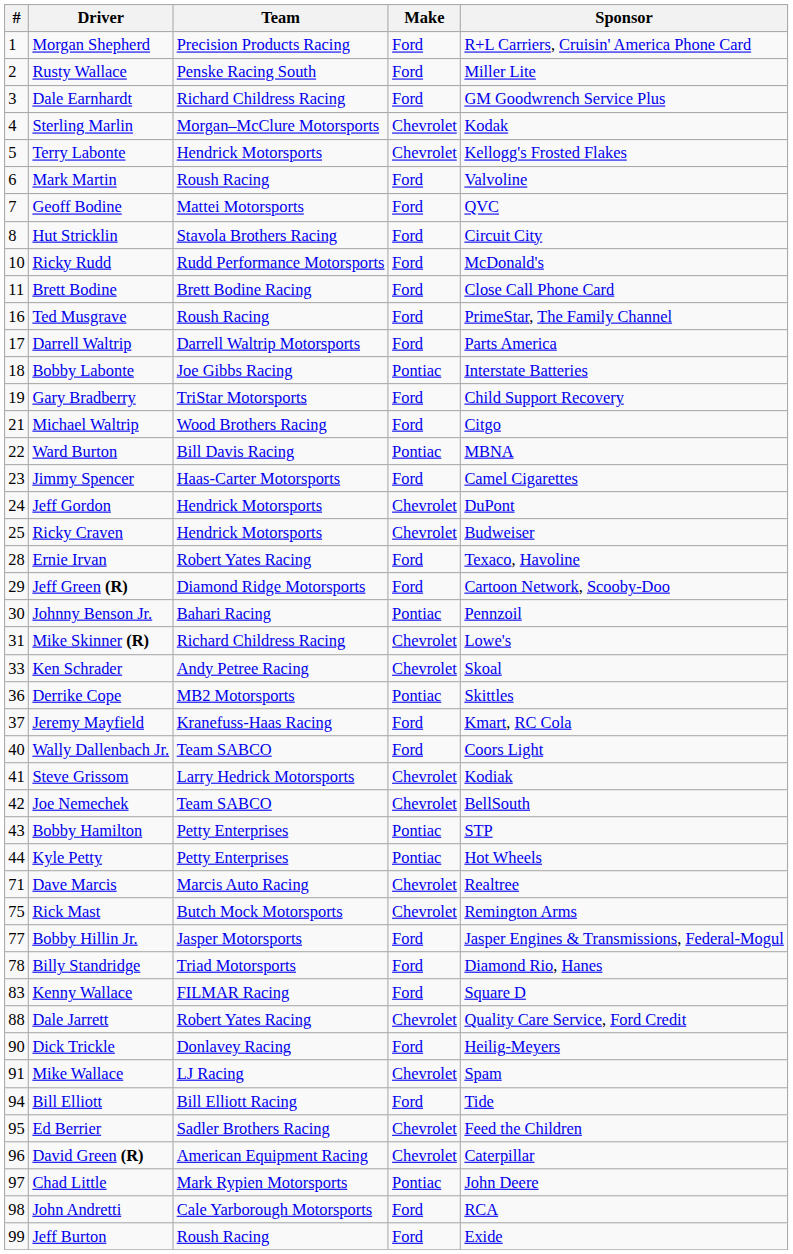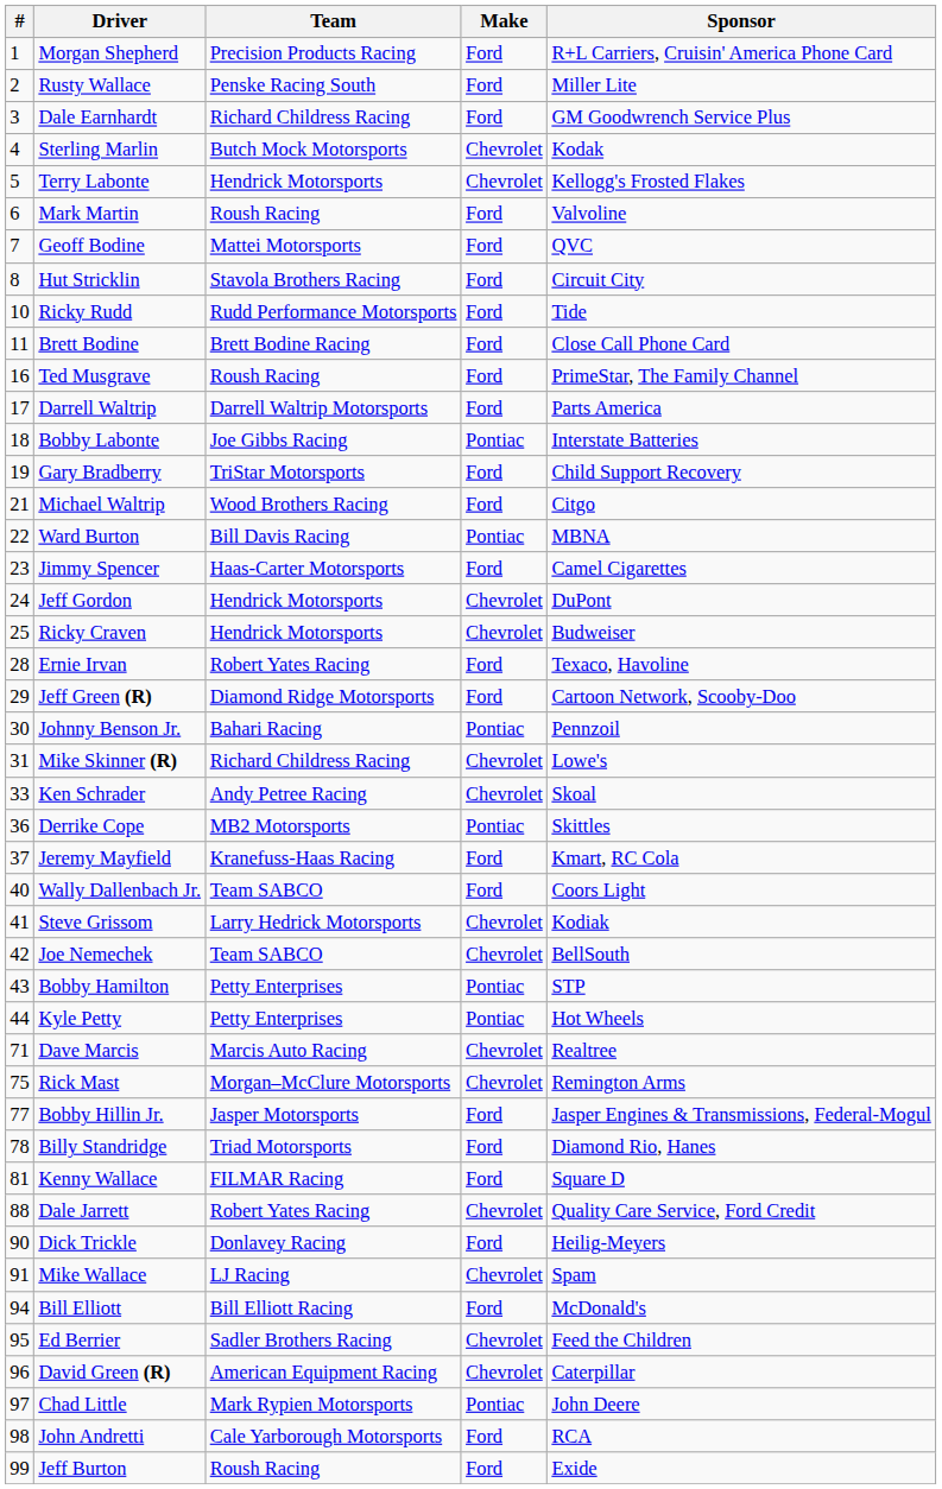 <table class="wikitable" style="font-size:95%">
 <tr>
 <th>#</th>
 <th>Driver</th>
 <th>Team</th>
 <th>Make</th>
 <th>Sponsor</th>
 </tr>
 <tr>
 <td>1</td>
 <td><a href='#'>Morgan Shepherd</a></td>
 <td><a href='#'>Precision Products Racing</a></td>
 <td><a href='#'>Ford</a></td>
 <td><a href='#'>R+L Carriers</a>, <a href='#'>Cruisin' America Phone Card</a></td>
 </tr>
 <tr>
 <td>2</td>
 <td><a href='#'>Rusty Wallace</a></td>
 <td><a href='#'>Penske Racing South</a></td>
 <td><a href='#'>Ford</a></td>
 <td><a href='#'>Miller Lite</a></td>
 </tr>
 <tr>
 <td>3</td>
 <td><a href='#'>Dale Earnhardt</a></td>
 <td><a href='#'>Richard Childress Racing</a></td>
 <td><a href='#'>Ford</a></td>
 <td><a href='#'>GM Goodwrench Service Plus</a></td>
 </tr>
 <tr>
 <td>4</td>
 <td><a href='#'>Sterling Marlin</a></td>
-<td><a href='#'>Morgan–McClure Motorsports</a></td>
+<td><a href='#'>Butch Mock Motorsports</a></td>
 <td><a href='#'>Chevrolet</a></td>
 <td><a href='#'>Kodak</a></td>
 </tr>
 <tr>
 <td>5</td>
 <td><a href='#'>Terry Labonte</a></td>
 <td><a href='#'>Hendrick Motorsports</a></td>
 <td><a href='#'>Chevrolet</a></td>
 <td><a href='#'>Kellogg's Frosted Flakes</a></td>
 </tr>
 <tr>
 <td>6</td>
 <td><a href='#'>Mark Martin</a></td>
 <td><a href='#'>Roush Racing</a></td>
 <td><a href='#'>Ford</a></td>
 <td><a href='#'>Valvoline</a></td>
 </tr>
 <tr>
 <td>7</td>
 <td><a href='#'>Geoff Bodine</a></td>
 <td><a href='#'>Mattei Motorsports</a></td>
 <td><a href='#'>Ford</a></td>
 <td><a href='#'>QVC</a></td>
 </tr>
 <tr>
 <td>8</td>
 <td><a href='#'>Hut Stricklin</a></td>
 <td><a href='#'>Stavola Brothers Racing</a></td>
 <td><a href='#'>Ford</a></td>
 <td><a href='#'>Circuit City</a></td>
 </tr>
 <tr>
 <td>10</td>
 <td><a href='#'>Ricky Rudd</a></td>
 <td><a href='#'>Rudd Performance Motorsports</a></td>
 <td><a href='#'>Ford</a></td>
-<td><a href='#'>McDonald's</a></td>
+<td><a href='#'>Tide</a></td>
 </tr>
 <tr>
 <td>11</td>
 <td><a href='#'>Brett Bodine</a></td>
 <td><a href='#'>Brett Bodine Racing</a></td>
 <td><a href='#'>Ford</a></td>
 <td><a href='#'>Close Call Phone Card</a></td>
 </tr>
 <tr>
 <td>16</td>
 <td><a href='#'>Ted Musgrave</a></td>
 <td><a href='#'>Roush Racing</a></td>
 <td><a href='#'>Ford</a></td>
 <td><a href='#'>PrimeStar</a>, <a href='#'>The Family Channel</a></td>
 </tr>
 <tr>
 <td>17</td>
 <td><a href='#'>Darrell Waltrip</a></td>
 <td><a href='#'>Darrell Waltrip Motorsports</a></td>
 <td><a href='#'>Ford</a></td>
 <td><a href='#'>Parts America</a></td>
 </tr>
 <tr>
 <td>18</td>
 <td><a href='#'>Bobby Labonte</a></td>
 <td><a href='#'>Joe Gibbs Racing</a></td>
 <td><a href='#'>Pontiac</a></td>
 <td><a href='#'>Interstate Batteries</a></td>
 </tr>
 <tr>
 <td>19</td>
 <td><a href='#'>Gary Bradberry</a></td>
 <td><a href='#'>TriStar Motorsports</a></td>
 <td><a href='#'>Ford</a></td>
 <td><a href='#'>Child Support Recovery</a></td>
 </tr>
 <tr>
 <td>21</td>
 <td><a href='#'>Michael Waltrip</a></td>
 <td><a href='#'>Wood Brothers Racing</a></td>
 <td><a href='#'>Ford</a></td>
 <td><a href='#'>Citgo</a></td>
 </tr>
 <tr>
 <td>22</td>
 <td><a href='#'>Ward Burton</a></td>
 <td><a href='#'>Bill Davis Racing</a></td>
 <td><a href='#'>Pontiac</a></td>
 <td><a href='#'>MBNA</a></td>
 </tr>
 <tr>
 <td>23</td>
 <td><a href='#'>Jimmy Spencer</a></td>
 <td><a href='#'>Haas-Carter Motorsports</a></td>
 <td><a href='#'>Ford</a></td>
 <td><a href='#'>Camel Cigarettes</a></td>
 </tr>
 <tr>
 <td>24</td>
 <td><a href='#'>Jeff Gordon</a></td>
 <td><a href='#'>Hendrick Motorsports</a></td>
 <td><a href='#'>Chevrolet</a></td>
 <td><a href='#'>DuPont</a></td>
 </tr>
 <tr>
 <td>25</td>
 <td><a href='#'>Ricky Craven</a></td>
 <td><a href='#'>Hendrick Motorsports</a></td>
 <td><a href='#'>Chevrolet</a></td>
 <td><a href='#'>Budweiser</a></td>
 </tr>
 <tr>
 <td>28</td>
 <td><a href='#'>Ernie Irvan</a></td>
 <td><a href='#'>Robert Yates Racing</a></td>
 <td><a href='#'>Ford</a></td>
 <td><a href='#'>Texaco</a>, <a href='#'>Havoline</a></td>
 </tr>
 <tr>
 <td>29</td>
 <td><a href='#'>Jeff Green</a> <strong>(R)</strong></td>
 <td><a href='#'>Diamond Ridge Motorsports</a></td>
 <td><a href='#'>Ford</a></td>
 <td><a href='#'>Cartoon Network</a>, <a href='#'>Scooby-Doo</a></td>
 </tr>
 <tr>
 <td>30</td>
 <td><a href='#'>Johnny Benson Jr.</a></td>
 <td><a href='#'>Bahari Racing</a></td>
 <td><a href='#'>Pontiac</a></td>
 <td><a href='#'>Pennzoil</a></td>
 </tr>
 <tr>
 <td>31</td>
 <td><a href='#'>Mike Skinner</a> <strong>(R)</strong></td>
 <td><a href='#'>Richard Childress Racing</a></td>
 <td><a href='#'>Chevrolet</a></td>
 <td><a href='#'>Lowe's</a></td>
 </tr>
 <tr>
 <td>33</td>
 <td><a href='#'>Ken Schrader</a></td>
 <td><a href='#'>Andy Petree Racing</a></td>
 <td><a href='#'>Chevrolet</a></td>
 <td><a href='#'>Skoal</a></td>
 </tr>
 <tr>
 <td>36</td>
 <td><a href='#'>Derrike Cope</a></td>
 <td><a href='#'>MB2 Motorsports</a></td>
 <td><a href='#'>Pontiac</a></td>
 <td><a href='#'>Skittles</a></td>
 </tr>
 <tr>
 <td>37</td>
 <td><a href='#'>Jeremy Mayfield</a></td>
 <td><a href='#'>Kranefuss-Haas Racing</a></td>
 <td><a href='#'>Ford</a></td>
 <td><a href='#'>Kmart</a>, <a href='#'>RC Cola</a></td>
 </tr>
 <tr>
 <td>40</td>
 <td><a href='#'>Wally Dallenbach Jr.</a></td>
 <td><a href='#'>Team SABCO</a></td>
 <td><a href='#'>Ford</a></td>
 <td><a href='#'>Coors Light</a></td>
 </tr>
 <tr>
 <td>41</td>
 <td><a href='#'>Steve Grissom</a></td>
 <td><a href='#'>Larry Hedrick Motorsports</a></td>
 <td><a href='#'>Chevrolet</a></td>
 <td><a href='#'>Kodiak</a></td>
 </tr>
 <tr>
 <td>42</td>
 <td><a href='#'>Joe Nemechek</a></td>
 <td><a href='#'>Team SABCO</a></td>
 <td><a href='#'>Chevrolet</a></td>
 <td><a href='#'>BellSouth</a></td>
 </tr>
 <tr>
 <td>43</td>
 <td><a href='#'>Bobby Hamilton</a></td>
 <td><a href='#'>Petty Enterprises</a></td>
 <td><a href='#'>Pontiac</a></td>
 <td><a href='#'>STP</a></td>
 </tr>
 <tr>
 <td>44</td>
 <td><a href='#'>Kyle Petty</a></td>
 <td><a href='#'>Petty Enterprises</a></td>
 <td><a href='#'>Pontiac</a></td>
 <td><a href='#'>Hot Wheels</a></td>
 </tr>
 <tr>
 <td>71</td>
 <td><a href='#'>Dave Marcis</a></td>
 <td><a href='#'>Marcis Auto Racing</a></td>
 <td><a href='#'>Chevrolet</a></td>
 <td><a href='#'>Realtree</a></td>
 </tr>
 <tr>
 <td>75</td>
 <td><a href='#'>Rick Mast</a></td>
-<td><a href='#'>Butch Mock Motorsports</a></td>
+<td><a href='#'>Morgan–McClure Motorsports</a></td>
 <td><a href='#'>Chevrolet</a></td>
 <td><a href='#'>Remington Arms</a></td>
 </tr>
 <tr>
 <td>77</td>
 <td><a href='#'>Bobby Hillin Jr.</a></td>
 <td><a href='#'>Jasper Motorsports</a></td>
 <td><a href='#'>Ford</a></td>
 <td><a href='#'>Jasper Engines & Transmissions</a>, <a href='#'>Federal-Mogul</a></td>
 </tr>
 <tr>
 <td>78</td>
 <td><a href='#'>Billy Standridge</a></td>
 <td><a href='#'>Triad Motorsports</a></td>
 <td><a href='#'>Ford</a></td>
 <td><a href='#'>Diamond Rio</a>, <a href='#'>Hanes</a></td>
 </tr>
 <tr>
-<td>83</td>
+<td>81</td>
 <td><a href='#'>Kenny Wallace</a></td>
 <td><a href='#'>FILMAR Racing</a></td>
 <td><a href='#'>Ford</a></td>
 <td><a href='#'>Square D</a></td>
 </tr>
 <tr>
 <td>88</td>
 <td><a href='#'>Dale Jarrett</a></td>
 <td><a href='#'>Robert Yates Racing</a></td>
 <td><a href='#'>Chevrolet</a></td>
 <td><a href='#'>Quality Care Service</a>, <a href='#'>Ford Credit</a></td>
 </tr>
 <tr>
 <td>90</td>
 <td><a href='#'>Dick Trickle</a></td>
 <td><a href='#'>Donlavey Racing</a></td>
 <td><a href='#'>Ford</a></td>
 <td><a href='#'>Heilig-Meyers</a></td>
 </tr>
 <tr>
 <td>91</td>
 <td><a href='#'>Mike Wallace</a></td>
 <td><a href='#'>LJ Racing</a></td>
 <td><a href='#'>Chevrolet</a></td>
 <td><a href='#'>Spam</a></td>
 </tr>
 <tr>
 <td>94</td>
 <td><a href='#'>Bill Elliott</a></td>
 <td><a href='#'>Bill Elliott Racing</a></td>
 <td><a href='#'>Ford</a></td>
-<td><a href='#'>Tide</a></td>
+<td><a href='#'>McDonald's</a></td>
 </tr>
 <tr>
 <td>95</td>
 <td><a href='#'>Ed Berrier</a></td>
 <td><a href='#'>Sadler Brothers Racing</a></td>
 <td><a href='#'>Chevrolet</a></td>
 <td><a href='#'>Feed the Children</a></td>
 </tr>
 <tr>
 <td>96</td>
 <td><a href='#'>David Green</a> <strong>(R)</strong></td>
 <td><a href='#'>American Equipment Racing</a></td>
 <td><a href='#'>Chevrolet</a></td>
 <td><a href='#'>Caterpillar</a></td>
 </tr>
 <tr>
 <td>97</td>
 <td><a href='#'>Chad Little</a></td>
 <td><a href='#'>Mark Rypien Motorsports</a></td>
 <td><a href='#'>Pontiac</a></td>
 <td><a href='#'>John Deere</a></td>
 </tr>
 <tr>
 <td>98</td>
 <td><a href='#'>John Andretti</a></td>
 <td><a href='#'>Cale Yarborough Motorsports</a></td>
 <td><a href='#'>Ford</a></td>
 <td><a href='#'>RCA</a></td>
 </tr>
 <tr>
 <td>99</td>
 <td><a href='#'>Jeff Burton</a></td>
 <td><a href='#'>Roush Racing</a></td>
 <td><a href='#'>Ford</a></td>
 <td><a href='#'>Exide</a></td>
 </tr>
 </table>
